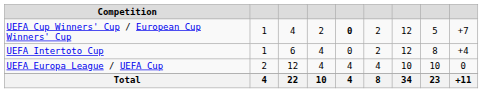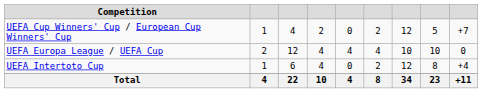 <table class="wikitable" style="text-align: center;">
 <tr>
 <th width="350" style="background:#DCDCDC">Competition</th>
 <th width="35" style="background:#DCDCDC"></th>
 <th width="35" style="background:#DCDCDC"></th>
 <th width="35" style="background:#DCDCDC"></th>
 <th width="35" style="background:#DCDCDC"></th>
 <th width="35" style="background:#DCDCDC"></th>
 <th width="35" style="background:#DCDCDC"></th>
 <th width="35" style="background:#DCDCDC"></th>
 <th width="35" style="background:#DCDCDC"></th>
 </tr>
 <tr>
 <td align=left><a href='#'>UEFA Cup Winners' Cup</a> / <a href='#'>European Cup Winners' Cup</a></td>
 <td>1</td>
 <td>4</td>
 <td>2</td>
-<td><strong>0</strong></td>
+<td>0</td>
 <td>2</td>
 <td>12</td>
 <td>5</td>
 <td>+7</td>
+</tr>
+<tr>
+<td align=left><a href='#'>UEFA Europa League</a> / <a href='#'>UEFA Cup</a></td>
+<td>2</td>
+<td>12</td>
+<td>4</td>
+<td>4</td>
+<td>4</td>
+<td>10</td>
+<td>10</td>
+<td>0</td>
 </tr>
 <tr>
 <td align=left><a href='#'>UEFA Intertoto Cup</a></td>
 <td>1</td>
 <td>6</td>
 <td>4</td>
 <td>0</td>
 <td>2</td>
 <td>12</td>
 <td>8</td>
 <td>+4</td>
-</tr>
-<tr>
-<td align=left><a href='#'>UEFA Europa League</a> / <a href='#'>UEFA Cup</a></td>
-<td>2</td>
-<td>12</td>
-<td>4</td>
-<td>4</td>
-<td>4</td>
-<td>10</td>
-<td>10</td>
-<td>0</td>
 </tr>
 <tr>
 </tr>
 <tr class="sortbottom">
 <th>Total</th>
 <th>4</th>
 <th>22</th>
 <th>10</th>
 <th>4</th>
 <th>8</th>
 <th>34</th>
 <th>23</th>
 <th>+11</th>
 </tr>
 </table>
